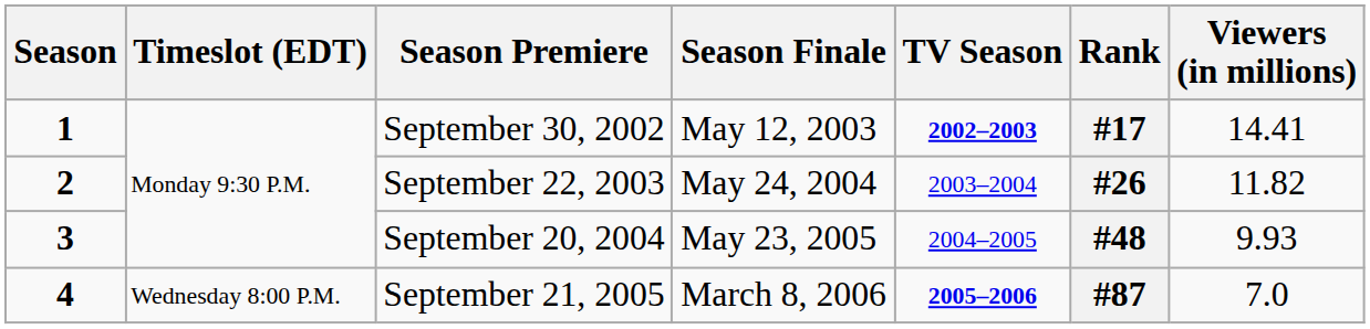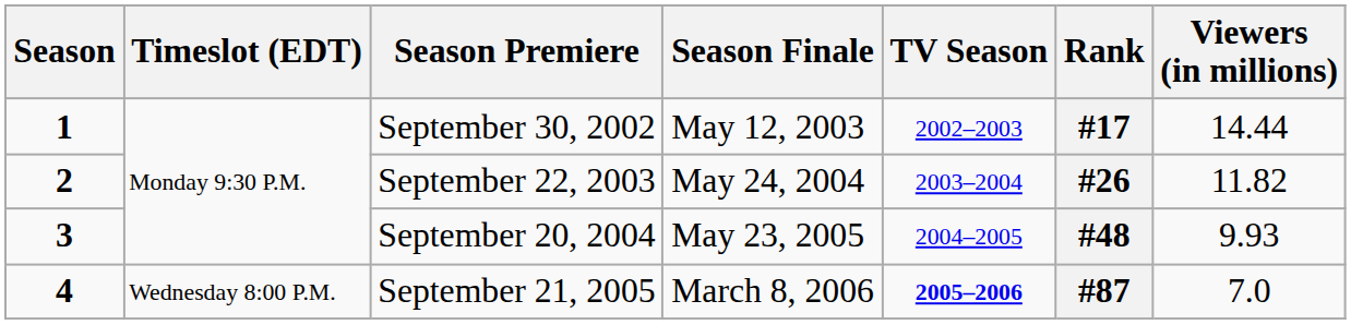 <table class="wikitable">
 <tr>
 <th>Season</th>
 <th>Timeslot (EDT)</th>
 <th>Season Premiere</th>
 <th>Season Finale</th>
 <th>TV Season</th>
 <th>Rank</th>
 <th>Viewers<br>(in millions)</th>
 </tr>
 <tr style="background-color:#F9F9F9">
 <th style="background:#F9F9F9;text-align:center">1</th>
 <th rowspan="3" style="background:#F9F9F9;font-size:11px;font-weight:normal;text-align:left;line-height:110%">Monday 9:30 P.M.</th>
 <td>September 30, 2002</td>
 <td>May 12, 2003</td>
-<td style="font-size:11px;text-align:center"><strong><a href='#'>2002–2003</a></strong></td>
+<td style="font-size:11px;text-align:center"><a href='#'>2002–2003</a></td>
 <th style="text-align:center">#17</th>
-<td style="text-align:center">14.41</td>
+<td style="text-align:center">14.44</td>
 </tr>
 <tr style="background-color:#F9F9F9">
 <th style="background:#F9F9F9;text-align:center">2</th>
 <td>September 22, 2003</td>
 <td>May 24, 2004</td>
 <td style="font-size:11px;text-align:center"><a href='#'>2003–2004</a></td>
 <th style="text-align:center">#26</th>
 <td style="text-align:center">11.82</td>
 </tr>
 <tr style="background-color:#F9F9F9">
 <th style="background:#F9F9F9;text-align:center">3</th>
 <td>September 20, 2004</td>
 <td>May 23, 2005</td>
 <td style="font-size:11px;text-align:center"><a href='#'>2004–2005</a></td>
 <th style="text-align:center">#48</th>
 <td style="text-align:center">9.93</td>
 </tr>
 <tr style="background-color:#F9F9F9">
 <th style="background:#F9F9F9;text-align:center">4</th>
 <th style="background:#F9F9F9;font-size:11px;font-weight:normal;text-align:left;line-height:110%">Wednesday 8:00 P.M.</th>
 <td>September 21, 2005</td>
 <td>March 8, 2006</td>
 <td style="font-size:11px;text-align:center"><strong><a href='#'>2005–2006</a></strong></td>
 <th style="text-align:center">#87</th>
 <td style="text-align:center">7.0</td>
 </tr>
 </table>
